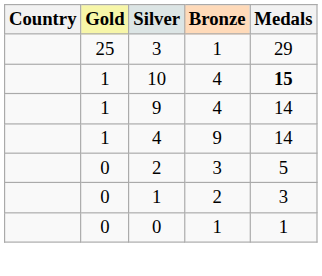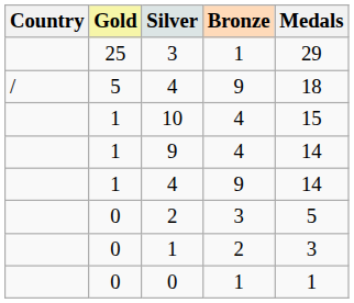 <table class="wikitable sortable">
 <tr>
 <th>Country</th>
 <th style="background-color: #F7F6A8;">Gold</th>
 <th style="background-color: #DCE5E5;">Silver</th>
 <th style="background-color: #FFDAB9;">Bronze</th>
 <th>Medals</th>
 </tr>
 <tr align=center>
 <td align=left></td>
 <td>25</td>
 <td>3</td>
 <td>1</td>
 <td>29</td>
 </tr>
 <tr align=center>
+<td align=left> / </td>
+<td>5</td>
+<td>4</td>
+<td>9</td>
+<td>18</td>
+</tr>
+<tr align=center>
 <td align=left></td>
 <td>1</td>
 <td>10</td>
 <td>4</td>
-<td><strong>15</strong></td>
+<td>15</td>
 </tr>
 <tr align=center>
 <td align=left></td>
 <td>1</td>
 <td>9</td>
 <td>4</td>
 <td>14</td>
 </tr>
 <tr align=center>
 <td align=left></td>
 <td>1</td>
 <td>4</td>
 <td>9</td>
 <td>14</td>
 </tr>
 <tr align=center>
 <td align=left></td>
 <td>0</td>
 <td>2</td>
 <td>3</td>
 <td>5</td>
 </tr>
 <tr align=center>
 <td align=left></td>
 <td>0</td>
 <td>1</td>
 <td>2</td>
 <td>3</td>
 </tr>
 <tr align=center>
 <td align=left></td>
 <td>0</td>
 <td>0</td>
 <td>1</td>
 <td>1</td>
 </tr>
 </table>
